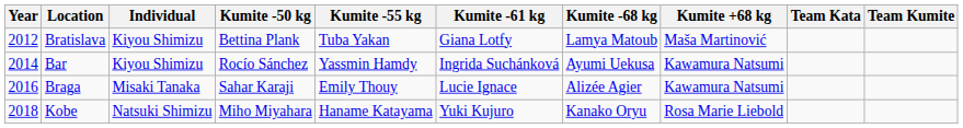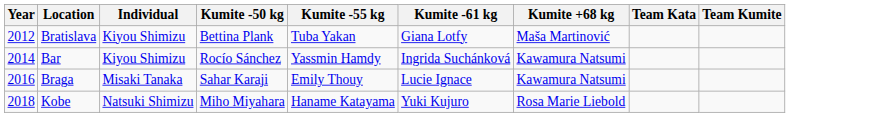 <table class="wikitable">
 <tr>
 <th>Year</th>
 <th>Location</th>
 <th>Individual</th>
 <th>Kumite -50 kg</th>
 <th>Kumite -55 kg</th>
 <th>Kumite -61 kg</th>
-<th>Kumite -68 kg</th>
 <th>Kumite +68 kg</th>
 <th>Team Kata</th>
 <th>Team Kumite</th>
 </tr>
 <tr>
 <td><a href='#'>2012</a></td>
 <td> <a href='#'>Bratislava</a></td>
 <td> <a href='#'>Kiyou Shimizu</a></td>
 <td> <a href='#'>Bettina Plank</a></td>
 <td> <a href='#'>Tuba Yakan</a></td>
 <td> <a href='#'>Giana Lotfy</a></td>
-<td> <a href='#'>Lamya Matoub</a></td>
 <td> <a href='#'>Maša Martinović</a></td>
 <td></td>
 <td></td>
 </tr>
 <tr>
 <td><a href='#'>2014</a></td>
 <td> <a href='#'>Bar</a></td>
 <td> <a href='#'>Kiyou Shimizu</a></td>
 <td> <a href='#'>Rocío Sánchez</a></td>
 <td> <a href='#'>Yassmin Hamdy</a></td>
 <td> <a href='#'>Ingrida Suchánková</a></td>
-<td> <a href='#'>Ayumi Uekusa</a></td>
 <td> <a href='#'>Kawamura Natsumi</a></td>
 <td></td>
 <td></td>
 </tr>
 <tr>
 <td><a href='#'>2016</a></td>
 <td> <a href='#'>Braga</a></td>
 <td> <a href='#'>Misaki Tanaka</a></td>
 <td> <a href='#'>Sahar Karaji</a></td>
 <td> <a href='#'>Emily Thouy</a></td>
 <td> <a href='#'>Lucie Ignace</a></td>
-<td> <a href='#'>Alizée Agier</a></td>
 <td> <a href='#'>Kawamura Natsumi</a></td>
 <td></td>
 <td></td>
 </tr>
 <tr>
 <td><a href='#'>2018</a></td>
 <td> <a href='#'>Kobe</a></td>
 <td> <a href='#'>Natsuki Shimizu</a></td>
 <td> <a href='#'>Miho Miyahara</a></td>
 <td> <a href='#'>Haname Katayama</a></td>
 <td> <a href='#'>Yuki Kujuro</a></td>
-<td> <a href='#'>Kanako Oryu</a></td>
 <td> <a href='#'>Rosa Marie Liebold</a></td>
 <td></td>
 <td></td>
 </tr>
 </table>
